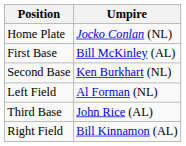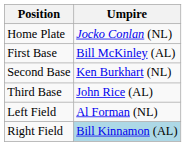 <table class="wikitable">
 <tr>
 <th>Position</th>
 <th>Umpire</th>
 </tr>
 <tr>
 <td>Home Plate</td>
 <td><em><a href='#'>Jocko Conlan</a></em> (NL)</td>
 </tr>
 <tr>
 <td>First Base</td>
 <td><a href='#'>Bill McKinley</a> (AL)</td>
 </tr>
 <tr>
 <td>Second Base</td>
 <td><a href='#'>Ken Burkhart</a> (NL)</td>
 </tr>
 <tr>
+<td>Third Base</td>
+<td><a href='#'>John Rice</a> (AL)</td>
+</tr>
+<tr>
 <td>Left Field</td>
 <td><a href='#'>Al Forman</a> (NL)</td>
 </tr>
 <tr>
-<td>Third Base</td>
-<td><a href='#'>John Rice</a> (AL)</td>
-</tr>
-<tr>
 <td>Right Field</td>
-<td><a href='#'>Bill Kinnamon</a> (AL)</td>
+<td style="background: lightblue;"><a href='#'>Bill Kinnamon</a> (AL)</td>
 </tr>
 </table>
